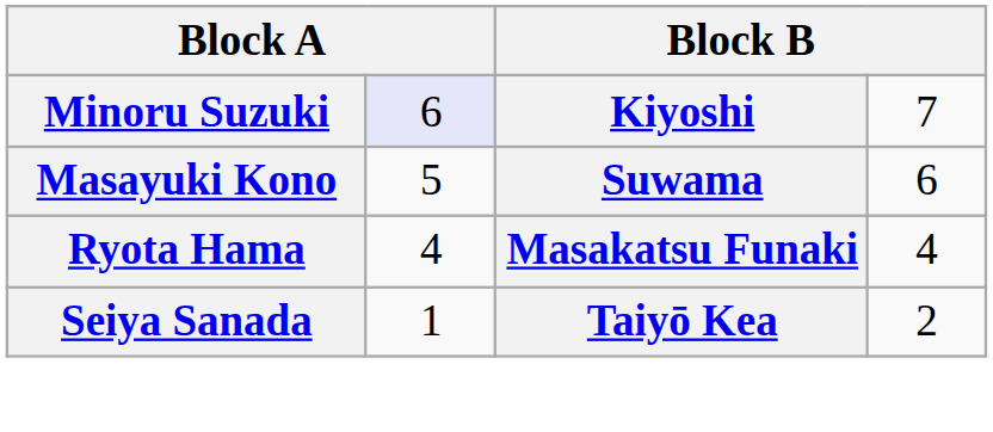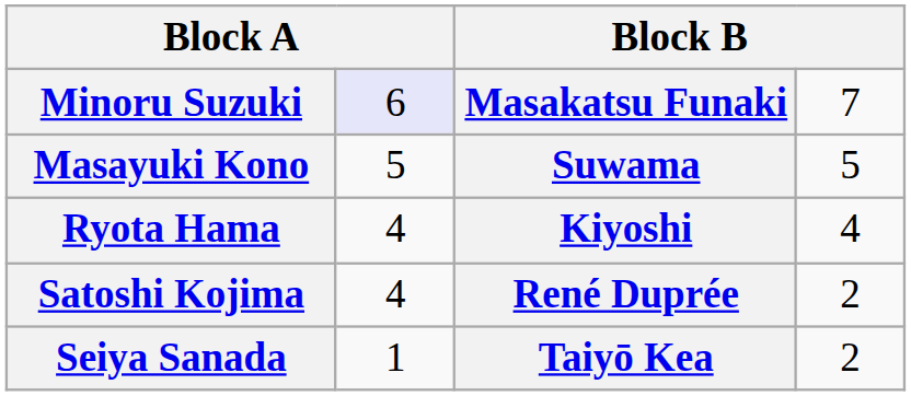 <table class="wikitable" style="margin: 1em auto 1em auto;text-align:center">
 <tr>
 <th colspan="2" style="width:50%">Block A</th>
 <th colspan="2" style="width:50%">Block B</th>
 </tr>
 <tr>
 <th><a href='#'>Minoru Suzuki</a></th>
 <td style="background: lavender; width:35px">6</td>
-<th><a href='#'>Kiyoshi</a></th>
+<th><a href='#'>Masakatsu Funaki</a></th>
 <td style="width:35px">7</td>
 </tr>
 <tr>
 <th><a href='#'>Masayuki Kono</a></th>
 <td>5</td>
 <th><a href='#'>Suwama</a></th>
-<td>6</td>
+<td>5</td>
 </tr>
 <tr>
 <th><a href='#'>Ryota Hama</a></th>
 <td>4</td>
-<th><a href='#'>Masakatsu Funaki</a></th>
+<th><a href='#'>Kiyoshi</a></th>
 <td>4</td>
+</tr>
+<tr>
+<th><a href='#'>Satoshi Kojima</a></th>
+<td>4</td>
+<th><a href='#'>René Duprée</a></th>
+<td>2</td>
 </tr>
 <tr>
 <th><a href='#'>Seiya Sanada</a></th>
 <td>1</td>
 <th><a href='#'>Taiyō Kea</a></th>
 <td>2</td>
 </tr>
 </table>
